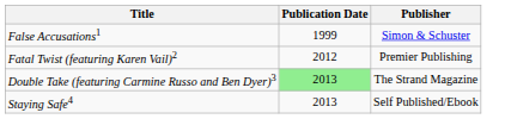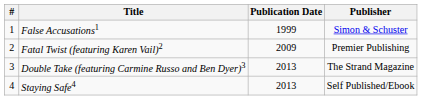 <table class="wikitable sortable">
 <tr>
+<th> # </th>
 <th>Title</th>
 <th>Publication Date</th>
 <th>Publisher</th>
 </tr>
 <tr>
+<td style="text-align:center">1</td>
 <td><em>False Accusations</em><sup>1</sup></td>
 <td style="text-align:center">1999</td>
 <td style="text-align:center"><a href='#'>Simon & Schuster</a></td>
 </tr>
 <tr>
+<td style="text-align:center">2</td>
 <td><em>Fatal Twist (featuring Karen Vail)</em><sup>2</sup></td>
-<td style="text-align:center">2012</td>
+<td style="text-align:center">2009</td>
 <td style="text-align:center">Premier Publishing</td>
 </tr>
 <tr>
+<td style="text-align:center">3</td>
 <td><em>Double Take (featuring Carmine Russo and Ben Dyer)</em><sup>3</sup></td>
-<td style="background: lightgreen; text-align:center">2013</td>
+<td style="text-align:center">2013</td>
 <td style="text-align:center">The Strand Magazine</td>
 </tr>
 <tr>
+<td style="text-align:center">4</td>
 <td><em>Staying Safe</em><sup>4</sup></td>
 <td style="text-align:center">2013</td>
 <td style="text-align:center">Self Published/Ebook</td>
 </tr>
 </table>
